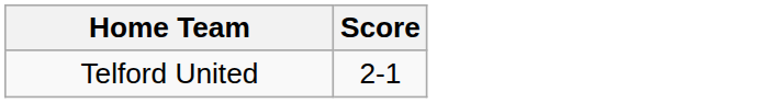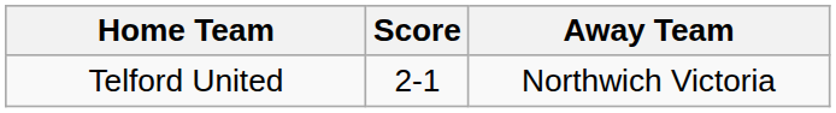 <table class="wikitable" style="text-align:center;">
 <tr>
 <th width=175>Home Team</th>
 <th width=20>Score</th>
+<th width=175>Away Team</th>
 </tr>
 <tr>
 <td>Telford United</td>
 <td>2-1</td>
+<td>Northwich Victoria</td>
 </tr>
 </table>
